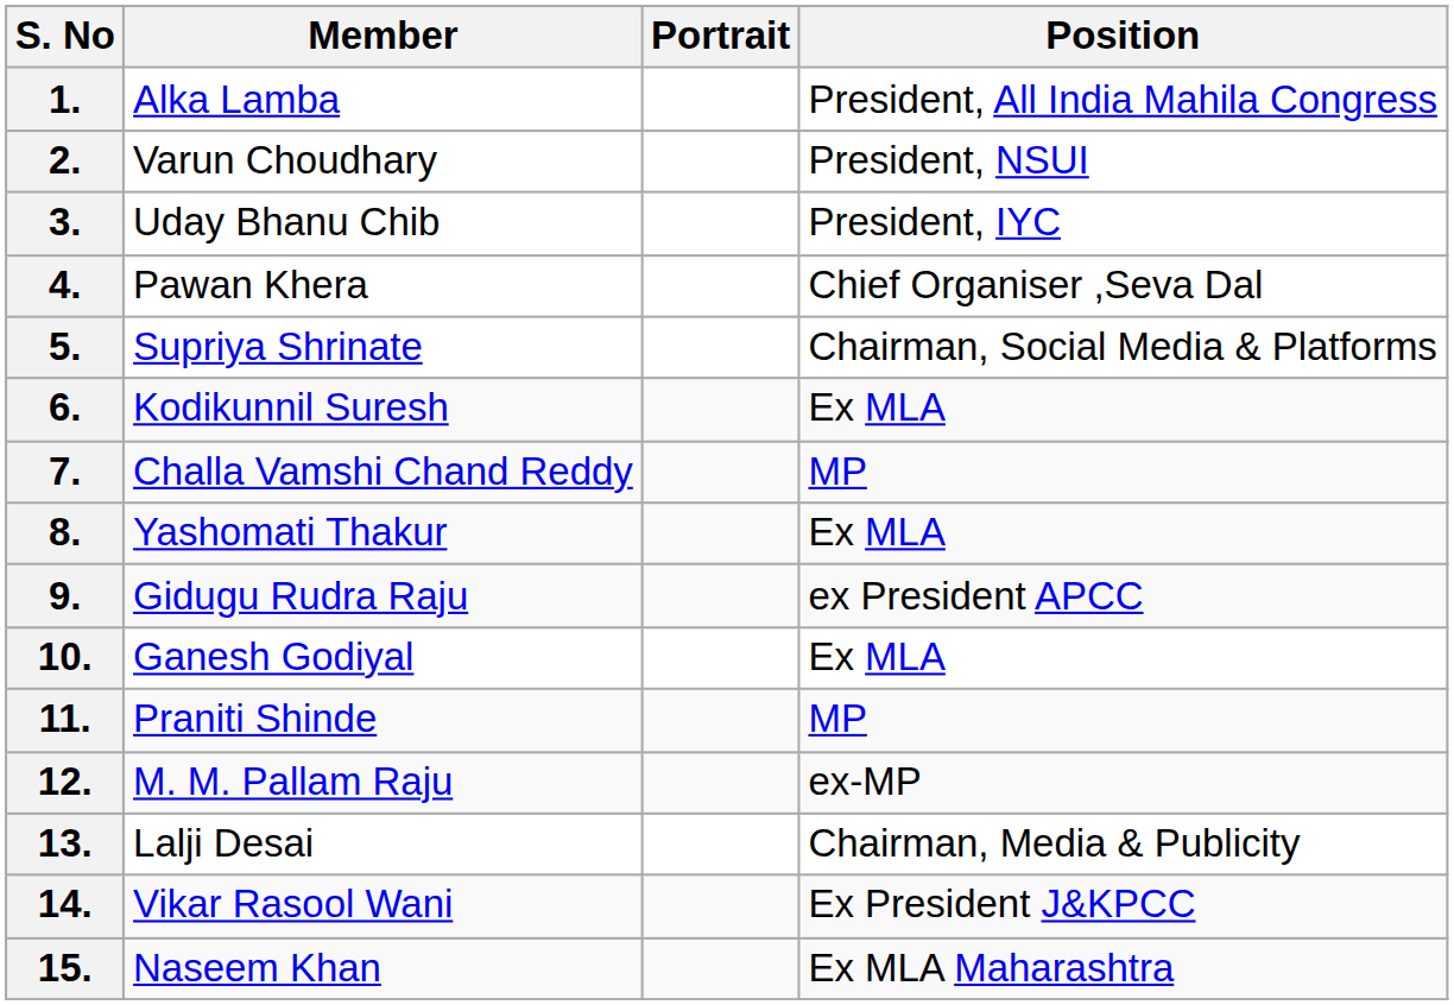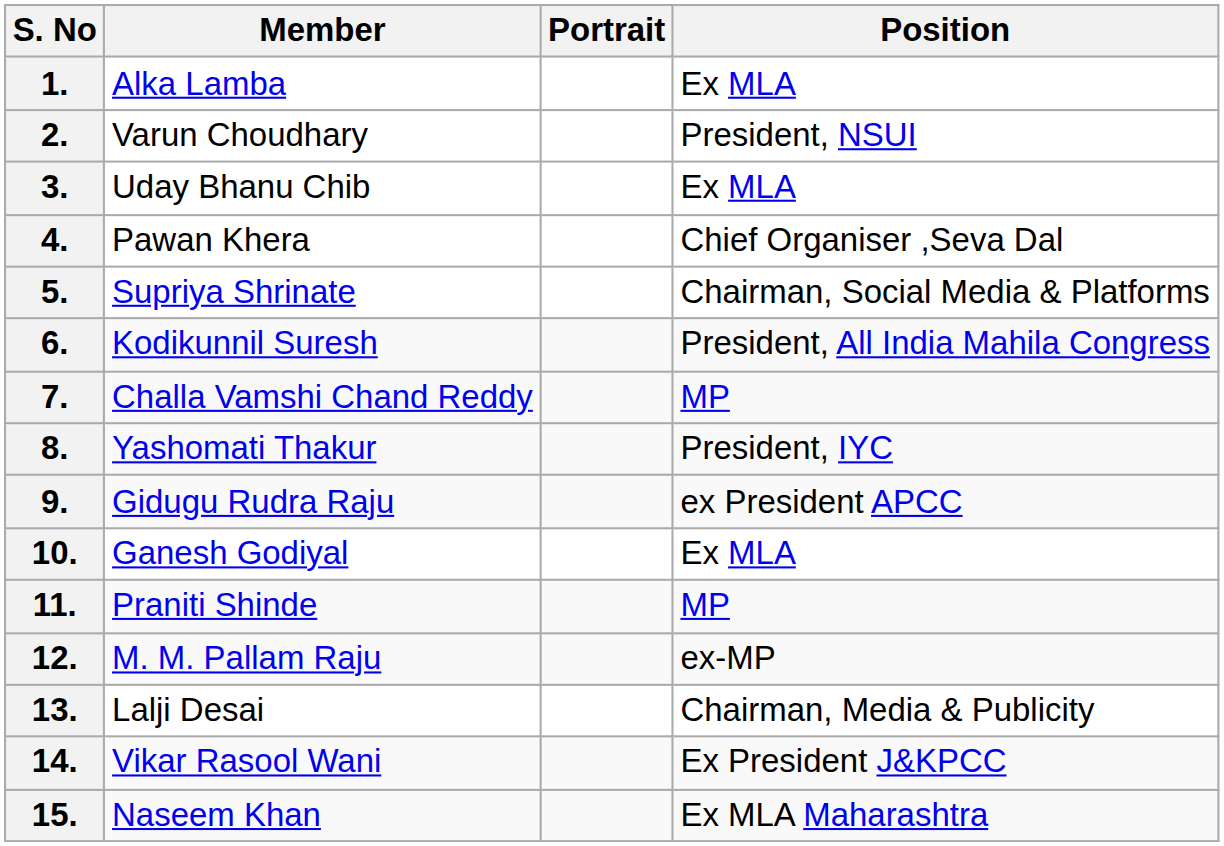 <table class="sortable wikitable">
 <tr>
 <th style="text-align:center;">S. No</th>
 <th style="text-align:center;">Member</th>
 <th style="text-align:center;">Portrait</th>
 <th style="text-align:center;">Position</th>
 </tr>
 <tr style="text-align:left; background:#fff;">
 <th>1.</th>
 <td><a href='#'>Alka Lamba</a></td>
 <td></td>
-<td>President, <a href='#'>All India Mahila Congress</a></td>
+<td>Ex <a href='#'>MLA</a></td>
 </tr>
 <tr style="text-align:left; background:#fff;">
 <th>2.</th>
 <td>Varun Choudhary</td>
 <td></td>
 <td>President, <a href='#'>NSUI</a></td>
 </tr>
 <tr style="text-align:left; background:#fff;">
 <th>3.</th>
 <td>Uday Bhanu Chib</td>
 <td></td>
-<td>President, <a href='#'>IYC</a></td>
+<td>Ex <a href='#'>MLA</a></td>
 </tr>
 <tr style="text-align:left; background:#fff;">
 <th>4.</th>
 <td>Pawan Khera</td>
 <td></td>
 <td>Chief Organiser ,Seva Dal</td>
 </tr>
 <tr style="text-align:left; background:#fff;">
 <th>5.</th>
 <td><a href='#'>Supriya Shrinate</a></td>
 <td></td>
 <td>Chairman, Social Media & Platforms</td>
 </tr>
 <tr>
 <th>6.</th>
 <td><a href='#'>Kodikunnil Suresh</a></td>
 <td></td>
-<td>Ex <a href='#'>MLA</a></td>
+<td>President, <a href='#'>All India Mahila Congress</a></td>
 </tr>
 <tr>
 <th>7.</th>
 <td><a href='#'>Challa Vamshi Chand Reddy</a></td>
 <td></td>
 <td><a href='#'>MP</a></td>
 </tr>
 <tr>
 <th>8.</th>
 <td><a href='#'>Yashomati Thakur</a></td>
 <td></td>
-<td>Ex <a href='#'>MLA</a></td>
+<td>President, <a href='#'>IYC</a></td>
 </tr>
 <tr>
 <th>9.</th>
 <td><a href='#'>Gidugu Rudra Raju</a></td>
 <td></td>
 <td>ex President <a href='#'>APCC</a></td>
 </tr>
 <tr style="text-align:left; background:#fff;">
 <th>10.</th>
 <td><a href='#'>Ganesh Godiyal</a></td>
 <td></td>
 <td>Ex <a href='#'>MLA</a></td>
 </tr>
 <tr>
 <th>11.</th>
 <td><a href='#'>Praniti Shinde</a></td>
 <td></td>
 <td><a href='#'>MP</a></td>
 </tr>
 <tr>
 <th>12.</th>
 <td><a href='#'>M. M. Pallam Raju</a></td>
 <td></td>
 <td>ex-MP</td>
 </tr>
 <tr style="text-align:left; background:#fff;">
 <th>13.</th>
 <td>Lalji Desai</td>
 <td></td>
 <td>Chairman, Media & Publicity</td>
 </tr>
 <tr>
 <th>14.</th>
 <td><a href='#'>Vikar Rasool Wani</a></td>
 <td></td>
 <td>Ex President <a href='#'>J&KPCC</a></td>
 </tr>
 <tr>
 <th>15.</th>
 <td><a href='#'>Naseem Khan</a></td>
 <td></td>
 <td>Ex MLA <a href='#'>Maharashtra</a></td>
 </tr>
 <tr>
 </tr>
 </table>
